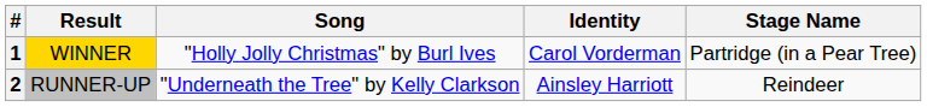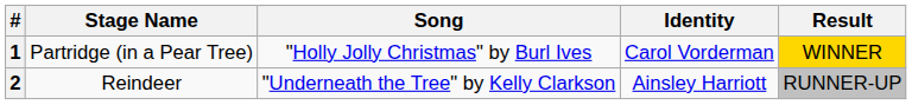 <table class="wikitable plainrowheaders" style="text-align: center;">
 <tr>
 <th>#</th>
-<th>Result</th>
+<th>Stage Name</th>
 <th>Song</th>
 <th>Identity</th>
-<th>Stage Name</th>
+<th>Result</th>
 </tr>
 <tr>
 <th>1</th>
-<td bgcolor=gold>WINNER</td>
+<td>Partridge (in a Pear Tree)</td>
 <td>"<a href='#'>Holly Jolly Christmas</a>" by <a href='#'>Burl Ives </a></td>
 <td><a href='#'>Carol Vorderman</a></td>
-<td>Partridge (in a Pear Tree)</td>
+<td bgcolor=gold>WINNER</td>
 </tr>
 <tr>
 <th>2</th>
-<td bgcolor=silver>RUNNER-UP</td>
+<td>Reindeer</td>
 <td>"<a href='#'>Underneath the Tree</a>" by <a href='#'>Kelly Clarkson</a></td>
 <td><a href='#'>Ainsley Harriott</a></td>
-<td>Reindeer</td>
+<td bgcolor=silver>RUNNER-UP</td>
 </tr>
 </table>
